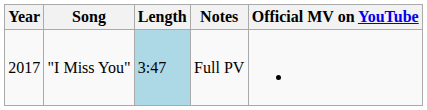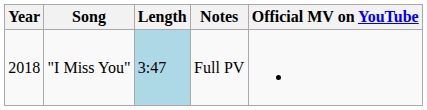 <table class="wikitable">
 <tr>
 <th>Year</th>
 <th>Song</th>
 <th>Length</th>
 <th>Notes</th>
 <th>Official MV on <a href='#'>YouTube</a></th>
 </tr>
 <tr>
-<td rowspan="1">2017</td>
+<td rowspan="1">2018</td>
 <td>"I Miss You"</td>
 <td style="background: lightblue;">3:47</td>
 <td>Full PV</td>
 <td><br><ul><li></li></ul></td>
 </tr>
 <tr>
 </tr>
 </table>
